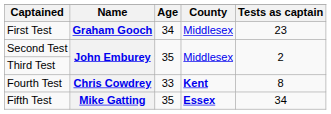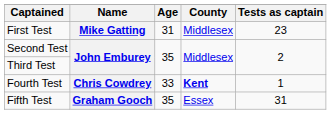 <table class="wikitable plainrowheaders">
 <tr>
 </tr>
 <tr>
 <th scope=col>Captained</th>
 <th scope=col>Name</th>
 <th scope=col>Age</th>
 <th scope=col>County</th>
 <th scope=col>Tests as captain</th>
 </tr>
 <tr>
 <td>First Test</td>
-<th scope=row><a href='#'>Graham Gooch</a></th>
-<td align=center>34</td>
+<th scope=row><a href='#'>Mike Gatting</a></th>
+<td align=center>31</td>
 <td><a href='#'>Middlesex</a></td>
 <td align=center>23</td>
 </tr>
 <tr>
 <td>Second Test</td>
 <th scope=row rowspan=2><a href='#'>John Emburey</a></th>
 <td rowspan="2" style="text-align:center;">35</td>
 <td rowspan=2><a href='#'>Middlesex</a></td>
 <td rowspan="2" style="text-align:center;">2</td>
 </tr>
 <tr>
 <td>Third Test</td>
 </tr>
 <tr>
 <td>Fourth Test</td>
 <th scope=row><a href='#'>Chris Cowdrey</a></th>
 <td align=center>33</td>
 <td><strong><a href='#'>Kent</a></strong></td>
-<td align=center>8</td>
+<td align=center>1</td>
 </tr>
 <tr>
 <td>Fifth Test</td>
-<th scope=row><a href='#'>Mike Gatting</a></th>
+<th scope=row><a href='#'>Graham Gooch</a></th>
 <td align=center>35</td>
-<td><strong><a href='#'>Essex</a></strong></td>
-<td align=center>34</td>
+<td><a href='#'>Essex</a></td>
+<td align=center>31</td>
 </tr>
 </table>
